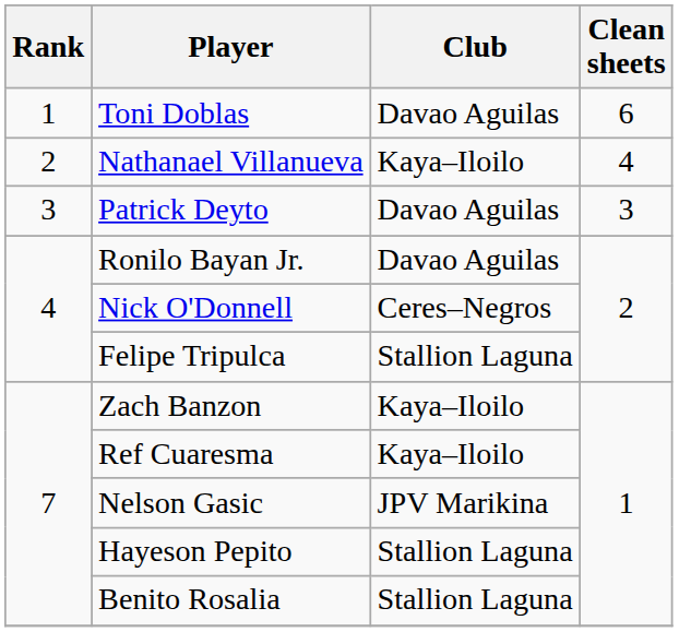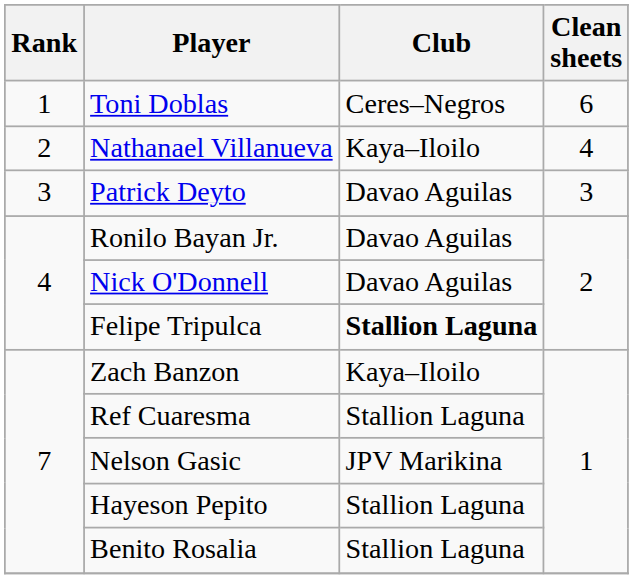 <table class="wikitable" style="text-align:center">
 <tr>
 <th>Rank</th>
 <th>Player</th>
 <th>Club</th>
 <th>Clean<br>sheets</th>
 </tr>
 <tr>
 <td rowspan="1">1</td>
 <td align="left"> <a href='#'>Toni Doblas</a></td>
-<td align="left">Davao Aguilas</td>
+<td align="left">Ceres–Negros</td>
 <td rowspan="1">6</td>
 </tr>
 <tr>
 <td rowspan="1">2</td>
 <td align="left"> <a href='#'>Nathanael Villanueva</a></td>
 <td align="left">Kaya–Iloilo</td>
 <td rowspan="1">4</td>
 </tr>
 <tr>
 <td rowspan="1">3</td>
 <td align="left"> <a href='#'>Patrick Deyto</a></td>
 <td align="left">Davao Aguilas</td>
 <td rowspan="1">3</td>
 </tr>
 <tr>
 <td rowspan="3">4</td>
 <td align="left"> Ronilo Bayan Jr.</td>
 <td align="left">Davao Aguilas</td>
 <td rowspan="3">2</td>
 </tr>
 <tr>
 <td align="left"> <a href='#'>Nick O'Donnell</a></td>
-<td align="left">Ceres–Negros</td>
+<td align="left">Davao Aguilas</td>
 </tr>
 <tr>
 <td align="left"> Felipe Tripulca</td>
-<td align="left">Stallion Laguna</td>
+<td align="left"><strong>Stallion Laguna</strong></td>
 </tr>
 <tr>
 <td rowspan="5">7</td>
 <td align="left"> Zach Banzon</td>
 <td align="left">Kaya–Iloilo</td>
 <td rowspan="5">1</td>
 </tr>
 <tr>
 <td align="left"> Ref Cuaresma</td>
-<td align="left">Kaya–Iloilo</td>
+<td align="left">Stallion Laguna</td>
 </tr>
 <tr>
 <td align="left"> Nelson Gasic</td>
 <td align="left">JPV Marikina</td>
 </tr>
 <tr>
 <td align="left"> Hayeson Pepito</td>
 <td align="left">Stallion Laguna</td>
 </tr>
 <tr>
 <td align="left"> Benito Rosalia</td>
 <td align="left">Stallion Laguna</td>
 </tr>
 <tr>
 </tr>
 </table>
